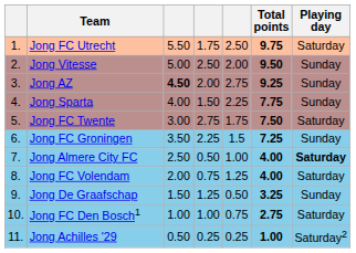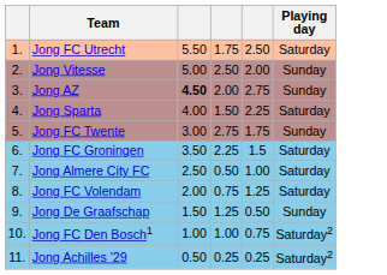 <table class="wikitable sortable" style="background-color: #f9f9f9; font-size: 90%; text-align: center; border:1px solid #aaa;">
 <tr style="background:#efefef;">
 <th width=10></th>
 <th align=left width=160>Team</th>
 <th width=31></th>
 <th width=26></th>
 <th width=26></th>
-<th width=34>Total points</th>
 <th width=34>Playing day</th>
 </tr>
 <tr style="background:#FFC0A0;">
 <td>1.</td>
 <td align=left><a href='#'>Jong FC Utrecht</a></td>
 <td>5.50</td>
 <td>1.75</td>
 <td>2.50</td>
-<td><strong>9.75</strong></td>
 <td>Saturday</td>
 </tr>
 <tr style="background:#BC8F8F;">
 <td>2.</td>
 <td align=left><a href='#'>Jong Vitesse</a></td>
 <td>5.00</td>
 <td>2.50</td>
 <td>2.00</td>
-<td><strong>9.50</strong></td>
 <td>Sunday</td>
 </tr>
 <tr style="background:#BC8F8F;">
 <td>3.</td>
 <td align=left><a href='#'>Jong AZ</a></td>
 <td><strong>4.50</strong></td>
 <td>2.00</td>
 <td>2.75</td>
-<td><strong>9.25</strong></td>
 <td>Sunday</td>
 </tr>
 <tr style="background:#BC8F8F;">
 <td>4.</td>
 <td align=left><a href='#'>Jong Sparta</a></td>
 <td>4.00</td>
 <td>1.50</td>
 <td>2.25</td>
-<td><strong>7.75</strong></td>
-<td>Sunday</td>
+<td>Saturday</td>
 </tr>
 <tr style="background: #BC8F8F;">
 <td>5.</td>
 <td align=left><a href='#'>Jong FC Twente</a></td>
 <td>3.00</td>
 <td>2.75</td>
 <td>1.75</td>
-<td><strong>7.50</strong></td>
-<td>Saturday</td>
+<td>Sunday</td>
 </tr>
 <tr style="background: #87CEEB;">
 <td>6.</td>
 <td align=left><a href='#'>Jong FC Groningen</a></td>
 <td>3.50</td>
 <td>2.25</td>
 <td>1.5</td>
-<td><strong>7.25</strong></td>
-<td>Sunday</td>
+<td>Saturday</td>
 </tr>
 <tr style="background:#87CEEB;">
 <td>7.</td>
 <td align=left><a href='#'>Jong Almere City FC</a></td>
 <td>2.50</td>
 <td>0.50</td>
 <td>1.00</td>
-<td><strong>4.00</strong></td>
-<td><strong>Saturday</strong></td>
+<td>Saturday</td>
 </tr>
 <tr style="background:#87CEEB;">
 <td>8.</td>
 <td align=left><a href='#'>Jong FC Volendam</a></td>
 <td>2.00</td>
 <td>0.75</td>
 <td>1.25</td>
-<td><strong>4.00</strong></td>
 <td>Saturday</td>
 </tr>
 <tr style="background:#87CEEB;">
 <td>9.</td>
 <td align=left><a href='#'>Jong De Graafschap</a></td>
 <td>1.50</td>
 <td>1.25</td>
 <td>0.50</td>
-<td><strong>3.25</strong></td>
 <td>Sunday</td>
 </tr>
 <tr style="background:#87CEEB;">
 <td>10.</td>
 <td align=left><a href='#'>Jong FC Den Bosch</a><sup>1</sup></td>
 <td>1.00</td>
 <td>1.00</td>
 <td>0.75</td>
-<td><strong>2.75</strong></td>
-<td>Saturday</td>
+<td>Saturday<sup>2</sup></td>
 </tr>
 <tr style="background:#87CEEB;">
 <td>11.</td>
 <td align=left><a href='#'>Jong Achilles '29</a></td>
 <td>0.50</td>
 <td>0.25</td>
 <td>0.25</td>
-<td><strong>1.00</strong></td>
 <td>Saturday<sup>2</sup></td>
 </tr>
 </table>
